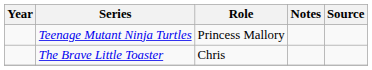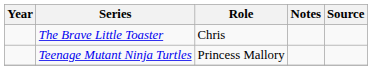 <table class="wikitable sortable plainrowheaders">
 <tr>
 <th>Year</th>
 <th>Series</th>
 <th>Role</th>
 <th class="unsortable">Notes</th>
 <th class="unsortable">Source</th>
 </tr>
 <tr>
 <td></td>
+<td><em><a href='#'>The Brave Little Toaster</a></em></td>
+<td>Chris</td>
+<td></td>
+<td></td>
+</tr>
+<tr>
+<td></td>
 <td><em><a href='#'>Teenage Mutant Ninja Turtles</a></em></td>
 <td>Princess Mallory</td>
 <td></td>
 <td></td>
 </tr>
 <tr>
-<td></td>
-<td><em><a href='#'>The Brave Little Toaster</a></em></td>
-<td>Chris</td>
-<td></td>
-<td></td>
-</tr>
-<tr>
 </tr>
 </table>
